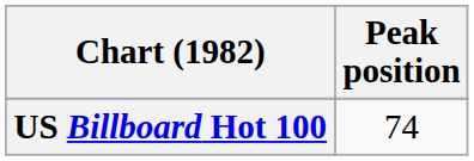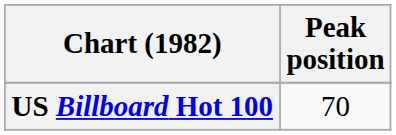 <table class="wikitable sortable plainrowheaders" style="text-align:center">
 <tr>
 <th>Chart (1982)</th>
 <th>Peak<br>position</th>
 </tr>
 <tr>
 </tr>
 <tr>
 </tr>
 <tr>
 </tr>
 <tr>
 </tr>
 <tr>
 <th scope="row">US <a href='#'><em>Billboard</em> Hot 100</a></th>
-<td>74</td>
+<td>70</td>
 </tr>
 </table>
